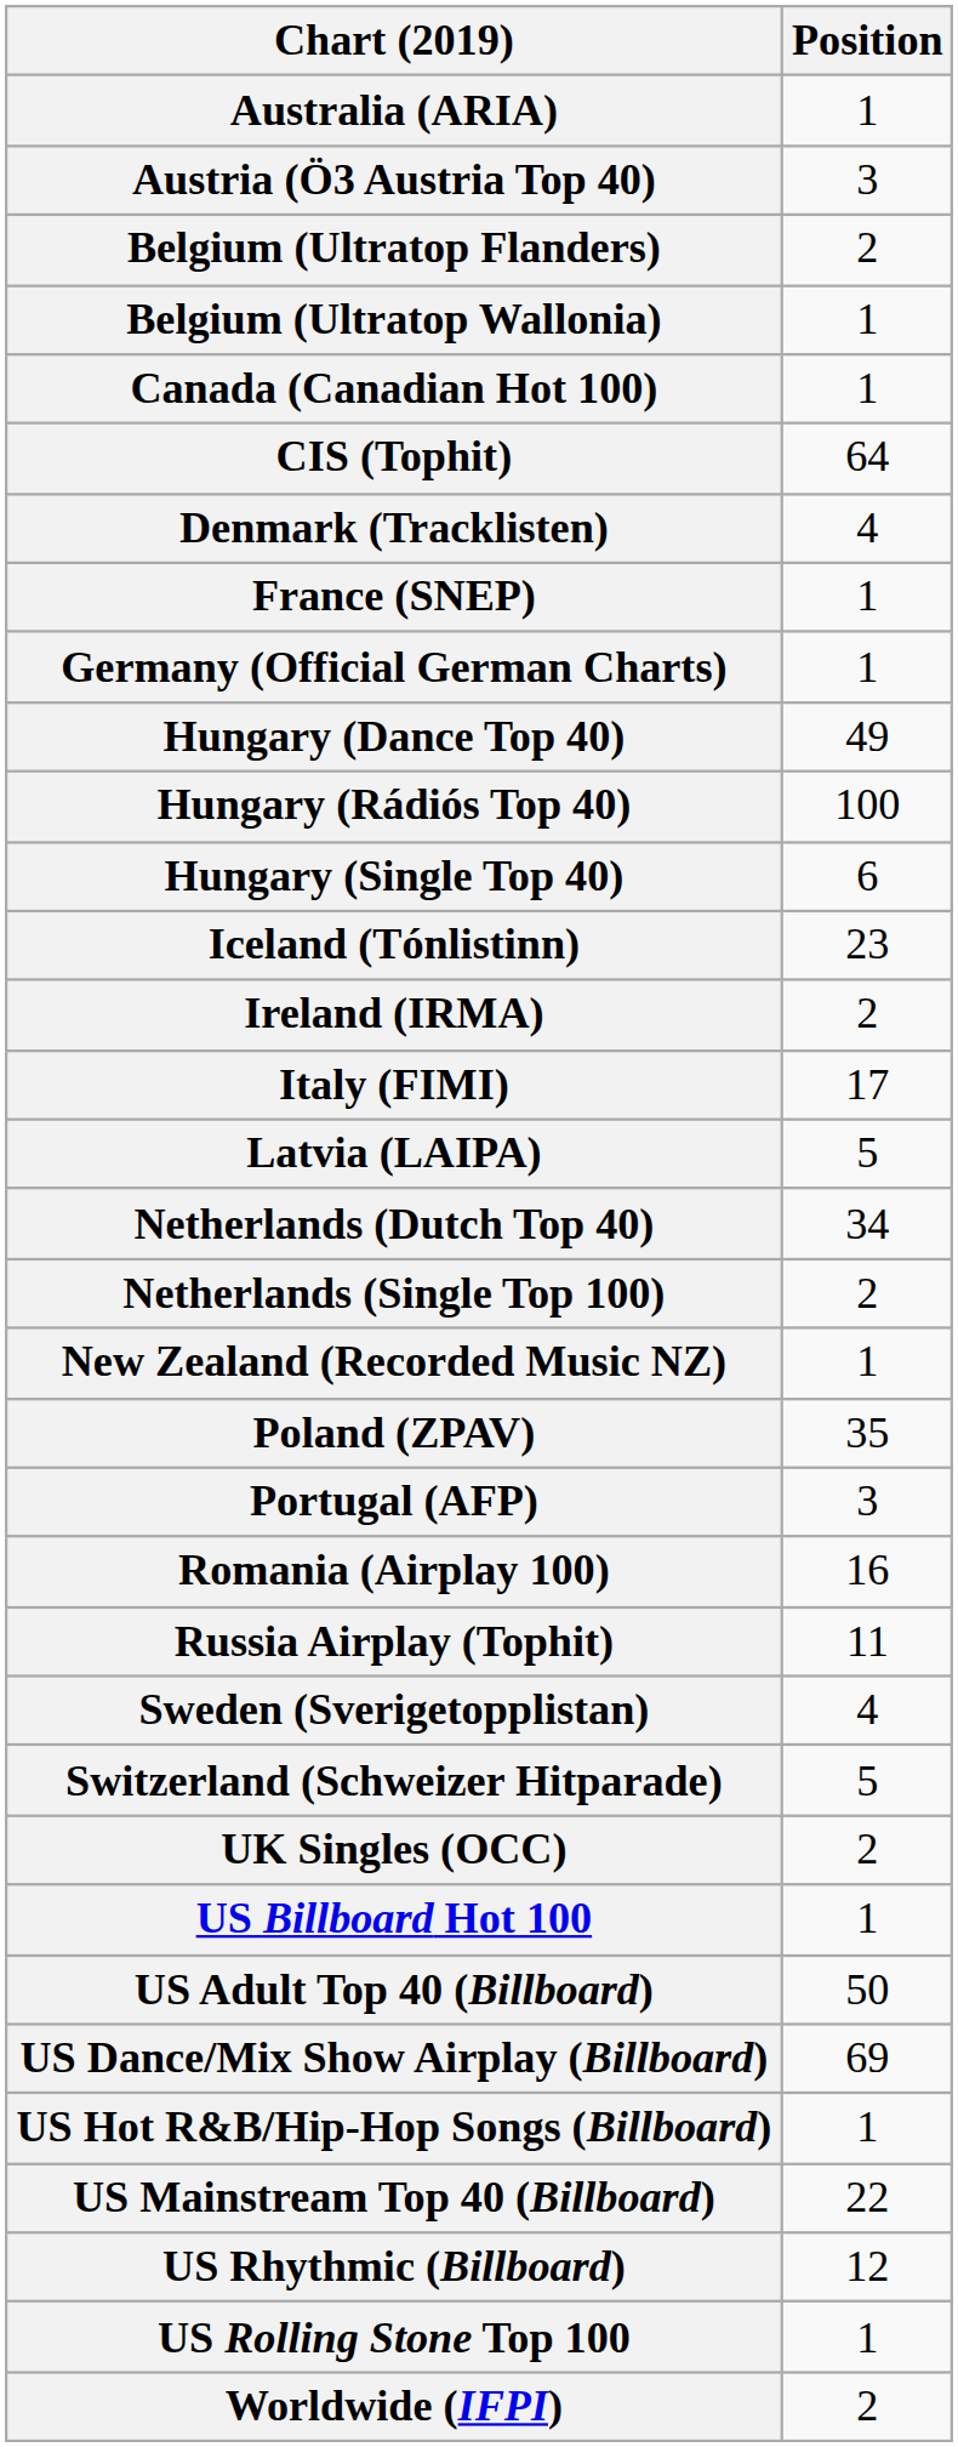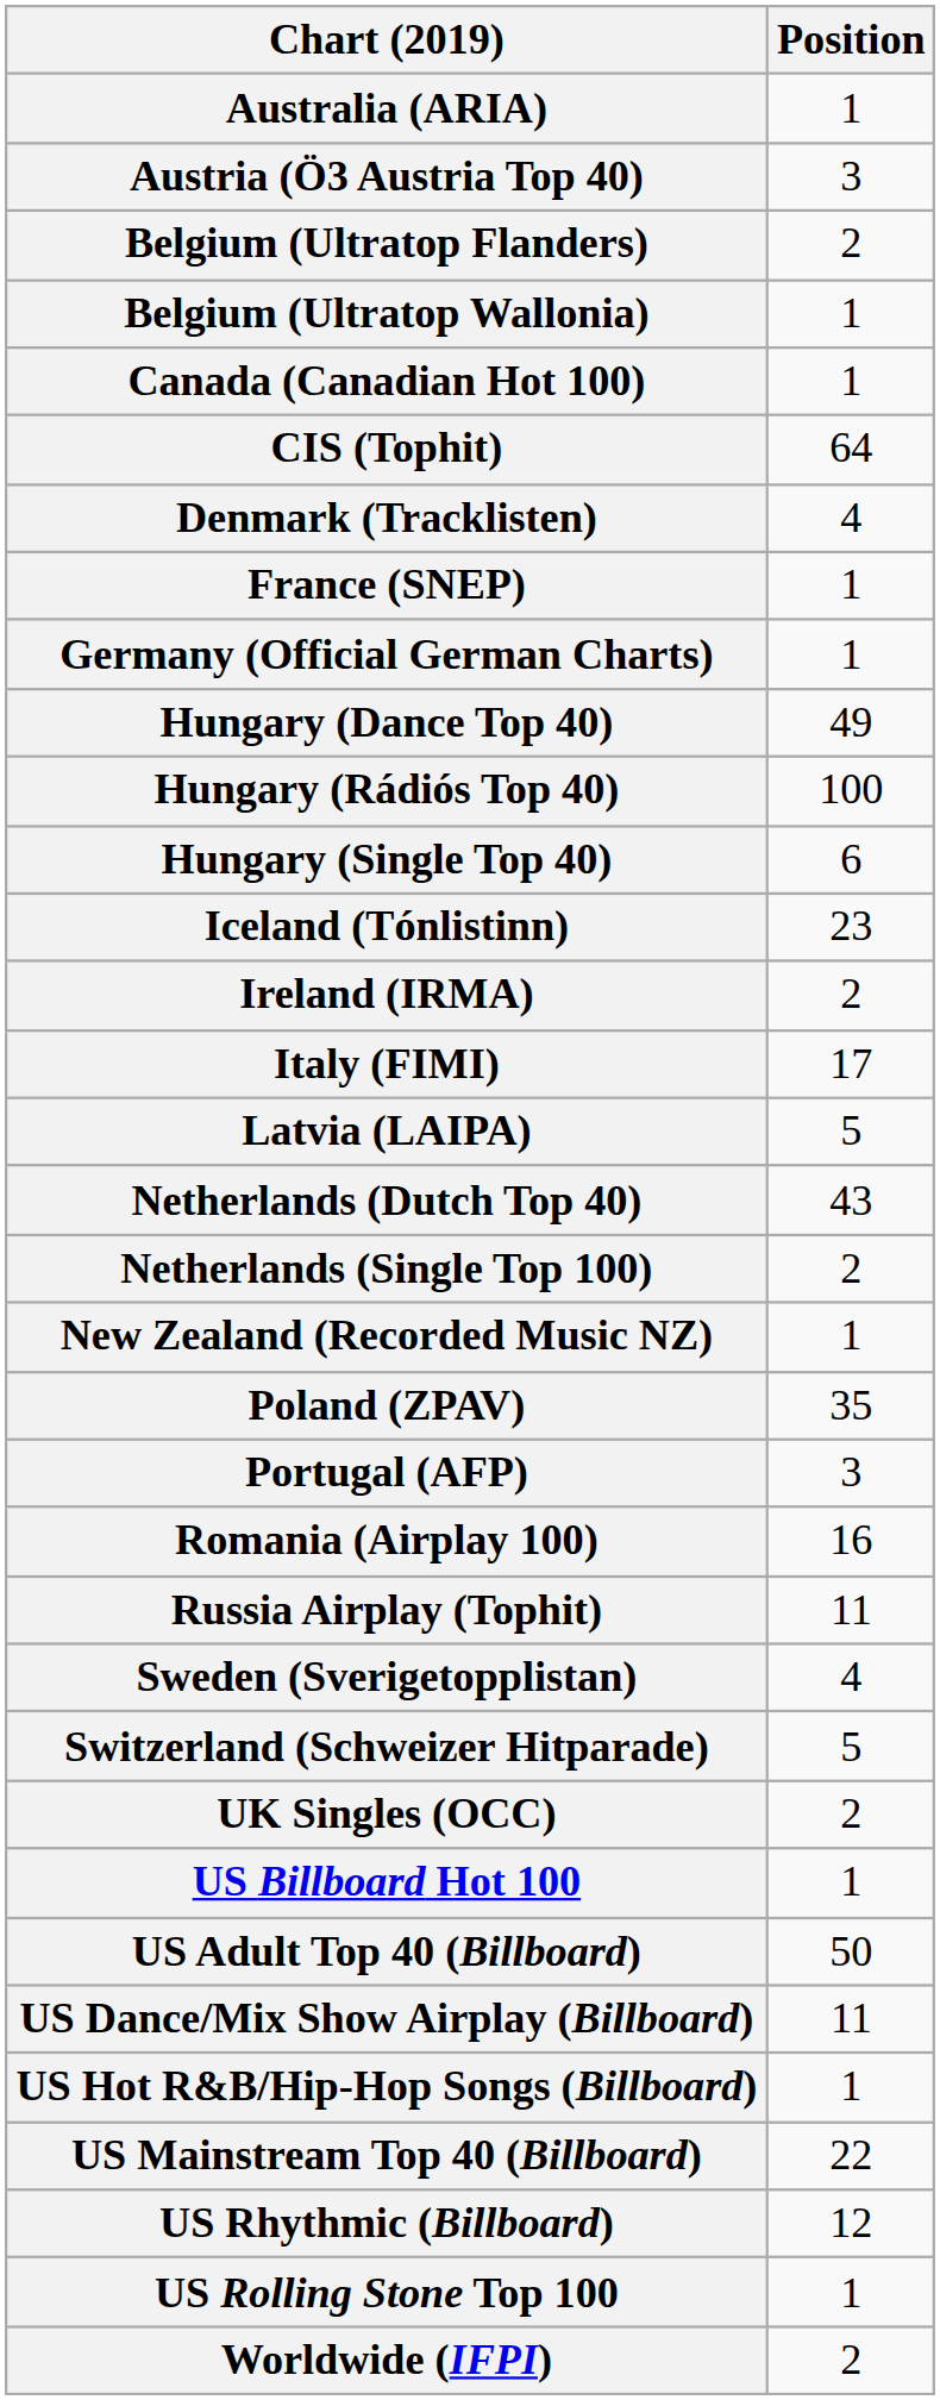 <table class="wikitable sortable plainrowheaders" style="text-align:center">
 <tr>
 <th scope="col">Chart (2019)</th>
 <th scope="col">Position</th>
 </tr>
 <tr>
 <th scope="row">Australia (ARIA)</th>
 <td>1</td>
 </tr>
 <tr>
 <th scope="row">Austria (Ö3 Austria Top 40)</th>
 <td>3</td>
 </tr>
 <tr>
 <th scope="row">Belgium (Ultratop Flanders)</th>
 <td>2</td>
 </tr>
 <tr>
 <th scope="row">Belgium (Ultratop Wallonia)</th>
 <td>1</td>
 </tr>
 <tr>
 <th scope="row">Canada (Canadian Hot 100)</th>
 <td>1</td>
 </tr>
 <tr>
 <th scope="row">CIS (Tophit)</th>
 <td>64</td>
 </tr>
 <tr>
 <th scope="row">Denmark (Tracklisten)</th>
 <td>4</td>
 </tr>
 <tr>
 <th scope="row">France (SNEP)</th>
 <td>1</td>
 </tr>
 <tr>
 <th scope="row">Germany (Official German Charts)</th>
 <td>1</td>
 </tr>
 <tr>
 <th scope="row">Hungary (Dance Top 40)</th>
 <td>49</td>
 </tr>
 <tr>
 <th scope="row">Hungary (Rádiós Top 40)</th>
 <td>100</td>
 </tr>
 <tr>
 <th scope="row">Hungary (Single Top 40)</th>
 <td>6</td>
 </tr>
 <tr>
 <th scope="row">Iceland (Tónlistinn)</th>
 <td>23</td>
 </tr>
 <tr>
 <th scope="row">Ireland (IRMA)</th>
 <td>2</td>
 </tr>
 <tr>
 <th scope="row">Italy (FIMI)</th>
 <td>17</td>
 </tr>
 <tr>
 <th scope="row">Latvia (LAIPA)</th>
 <td>5</td>
 </tr>
 <tr>
 <th scope="row">Netherlands (Dutch Top 40)</th>
-<td>34</td>
+<td>43</td>
 </tr>
 <tr>
 <th scope="row">Netherlands (Single Top 100)</th>
 <td>2</td>
 </tr>
 <tr>
 <th scope="row">New Zealand (Recorded Music NZ)</th>
 <td>1</td>
 </tr>
 <tr>
 <th scope="row">Poland (ZPAV)</th>
 <td>35</td>
 </tr>
 <tr>
 <th scope="row">Portugal (AFP)</th>
 <td>3</td>
 </tr>
 <tr>
 <th scope="row">Romania (Airplay 100)</th>
 <td>16</td>
 </tr>
 <tr>
 <th scope="row">Russia Airplay (Tophit)</th>
 <td>11</td>
 </tr>
 <tr>
 <th scope="row">Sweden (Sverigetopplistan)</th>
 <td>4</td>
 </tr>
 <tr>
 <th scope="row">Switzerland (Schweizer Hitparade)</th>
 <td>5</td>
 </tr>
 <tr>
 <th scope="row">UK Singles (OCC)</th>
 <td>2</td>
 </tr>
 <tr>
 <th scope="row"><a href='#'>US <em>Billboard</em> Hot 100</a></th>
 <td>1</td>
 </tr>
 <tr>
 <th scope="row">US Adult Top 40 (<em>Billboard</em>)</th>
 <td>50</td>
 </tr>
 <tr>
 <th scope="row">US Dance/Mix Show Airplay (<em>Billboard</em>)</th>
-<td>69</td>
+<td>11</td>
 </tr>
 <tr>
 <th scope="row">US Hot R&B/Hip-Hop Songs (<em>Billboard</em>)</th>
 <td>1</td>
 </tr>
 <tr>
 <th scope="row">US Mainstream Top 40 (<em>Billboard</em>)</th>
 <td>22</td>
 </tr>
 <tr>
 <th scope="row">US Rhythmic (<em>Billboard</em>)</th>
 <td>12</td>
 </tr>
 <tr>
 <th scope="row">US <em>Rolling Stone</em> Top 100</th>
 <td>1</td>
 </tr>
 <tr>
 <th scope="row">Worldwide (<em><a href='#'>IFPI</a></em>)</th>
 <td>2</td>
 </tr>
 </table>
